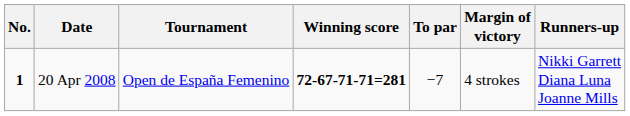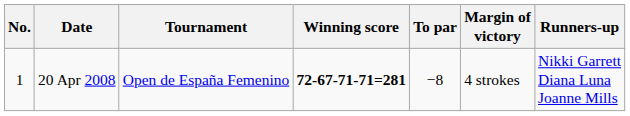 <table class="wikitable " style="font-size:95%;">
 <tr>
 <th>No.</th>
 <th>Date</th>
 <th>Tournament</th>
 <th>Winning score</th>
 <th>To par</th>
 <th>Margin of<br>victory</th>
 <th>Runners-up</th>
 </tr>
 <tr>
-<td align=center><strong>1</strong></td>
+<td align=center>1</td>
 <td align=right>20 Apr <a href='#'>2008</a></td>
 <td><a href='#'>Open de España Femenino</a></td>
 <td><strong>72-67-71-71=281</strong></td>
-<td align=center>−7</td>
+<td align=center>−8</td>
 <td>4 strokes</td>
 <td> <a href='#'>Nikki Garrett</a><br> <a href='#'>Diana Luna</a><br> <a href='#'>Joanne Mills</a></td>
 </tr>
 </table>
